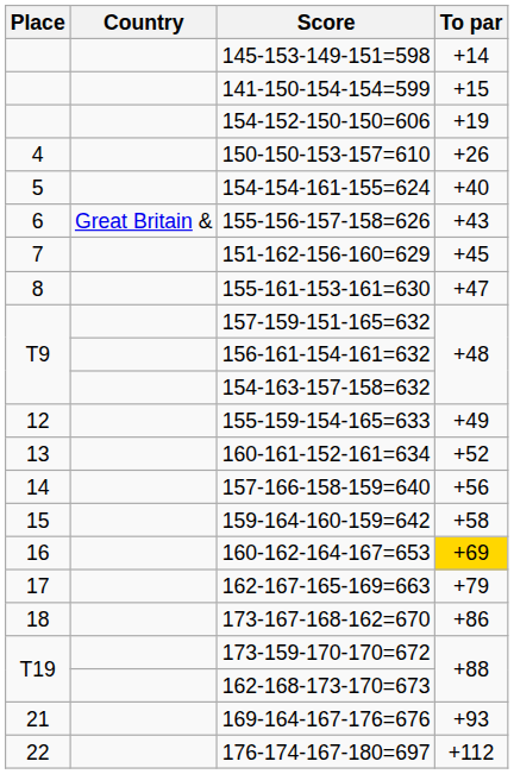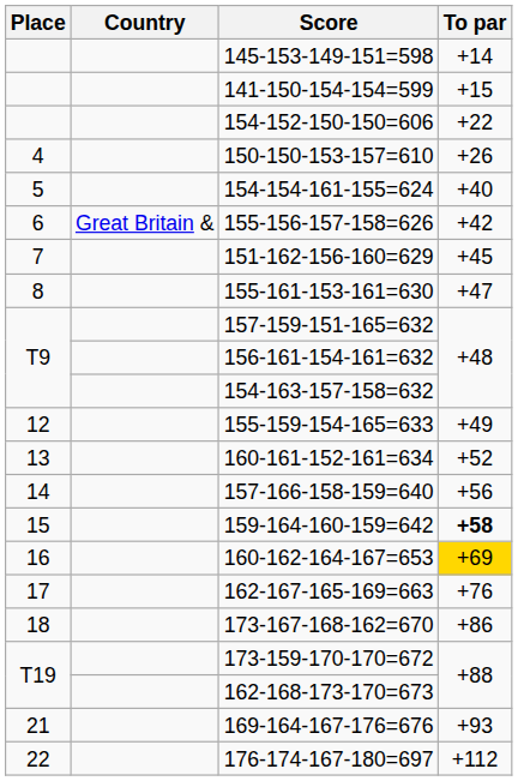 <table class="wikitable" style="font-size:95%;">
 <tr>
 <th>Place</th>
 <th>Country</th>
 <th>Score</th>
 <th>To par</th>
 </tr>
 <tr>
 <td align=center></td>
 <td></td>
 <td>145-153-149-151=598</td>
 <td align=center>+14</td>
 </tr>
 <tr>
 <td align=center></td>
 <td></td>
 <td>141-150-154-154=599</td>
 <td align=center>+15</td>
 </tr>
 <tr>
 <td align=center></td>
 <td></td>
 <td>154-152-150-150=606</td>
-<td align=center>+19</td>
+<td align=center>+22</td>
 </tr>
 <tr>
 <td align=center>4</td>
 <td></td>
 <td>150-150-153-157=610</td>
 <td align=center>+26</td>
 </tr>
 <tr>
 <td align=center>5</td>
 <td></td>
 <td>154-154-161-155=624</td>
 <td align=center>+40</td>
 </tr>
 <tr>
 <td align=center>6</td>
 <td> <a href='#'>Great Britain</a> &<br></td>
 <td>155-156-157-158=626</td>
-<td align=center>+43</td>
+<td align=center>+42</td>
 </tr>
 <tr>
 <td align=center>7</td>
 <td></td>
 <td>151-162-156-160=629</td>
 <td align=center>+45</td>
 </tr>
 <tr>
 <td align=center>8</td>
 <td></td>
 <td>155-161-153-161=630</td>
 <td align=center>+47</td>
 </tr>
 <tr>
 <td rowspan=3 align=center>T9</td>
 <td></td>
 <td>157-159-151-165=632</td>
 <td rowspan=3 align=center>+48</td>
 </tr>
 <tr>
 <td></td>
 <td>156-161-154-161=632</td>
 </tr>
 <tr>
 <td></td>
 <td>154-163-157-158=632</td>
 </tr>
 <tr>
 <td align=center>12</td>
 <td></td>
 <td>155-159-154-165=633</td>
 <td align=center>+49</td>
 </tr>
 <tr>
 <td align=center>13</td>
 <td></td>
 <td>160-161-152-161=634</td>
 <td align=center>+52</td>
 </tr>
 <tr>
 <td align=center>14</td>
 <td></td>
 <td>157-166-158-159=640</td>
 <td align=center>+56</td>
 </tr>
 <tr>
 <td align=center>15</td>
 <td></td>
 <td>159-164-160-159=642</td>
-<td align=center>+58</td>
+<td align=center><strong>+58</strong></td>
 </tr>
 <tr>
 <td align=center>16</td>
 <td></td>
 <td>160-162-164-167=653</td>
 <td align=center style="background: gold;">+69</td>
 </tr>
 <tr>
 <td align=center>17</td>
 <td></td>
 <td>162-167-165-169=663</td>
-<td align=center>+79</td>
+<td align=center>+76</td>
 </tr>
 <tr>
 <td align=center>18</td>
 <td></td>
 <td>173-167-168-162=670</td>
 <td align=center>+86</td>
 </tr>
 <tr>
 <td rowspan=2 align=center>T19</td>
 <td></td>
 <td>173-159-170-170=672</td>
 <td rowspan=2 align=center>+88</td>
 </tr>
 <tr>
 <td></td>
 <td>162-168-173-170=673</td>
 </tr>
 <tr>
 <td align=center>21</td>
 <td></td>
 <td>169-164-167-176=676</td>
 <td align=center>+93</td>
 </tr>
 <tr>
 <td align=center>22</td>
 <td></td>
 <td>176-174-167-180=697</td>
 <td align=center>+112</td>
 </tr>
 </table>
